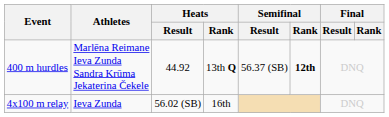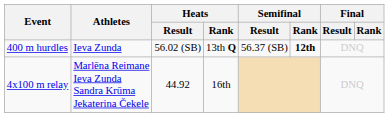 <table class="wikitable" border="1" style="font-size:90%">
 <tr>
 <th rowspan="2">Event</th>
 <th rowspan="2">Athletes</th>
 <th colspan="2">Heats</th>
 <th colspan="2">Semifinal</th>
 <th colspan="2">Final</th>
 </tr>
 <tr>
 <th>Result</th>
 <th>Rank</th>
 <th>Result</th>
 <th>Rank</th>
 <th>Result</th>
 <th>Rank</th>
 </tr>
 <tr>
 <td><a href='#'>400 m hurdles</a></td>
-<td><a href='#'>Marlēna Reimane</a> <br> <a href='#'>Ieva Zunda</a> <br> <a href='#'>Sandra Krūma</a> <br> <a href='#'>Jekaterina Čekele</a></td>
-<td align=center>44.92</td>
+<td><a href='#'>Ieva Zunda</a></td>
+<td align=center>56.02 (SB)</td>
 <td align=center>13th <strong>Q</strong></td>
 <td align=center>56.37 (SB)</td>
 <td align=center><strong>12th</strong></td>
 <td align="center" colspan="2" style="color:#cccccc;">DNQ</td>
 </tr>
 <tr>
 <td><a href='#'>4x100 m relay</a></td>
-<td><a href='#'>Ieva Zunda</a></td>
-<td align=center>56.02 (SB)</td>
+<td><a href='#'>Marlēna Reimane</a> <br> <a href='#'>Ieva Zunda</a> <br> <a href='#'>Sandra Krūma</a> <br> <a href='#'>Jekaterina Čekele</a></td>
+<td align=center>44.92</td>
 <td align=center>16th</td>
 <td align=center colspan="2" bgcolor="wheat"></td>
 <td align="center" colspan="2" style="color:#cccccc;">DNQ</td>
 </tr>
 </table>
